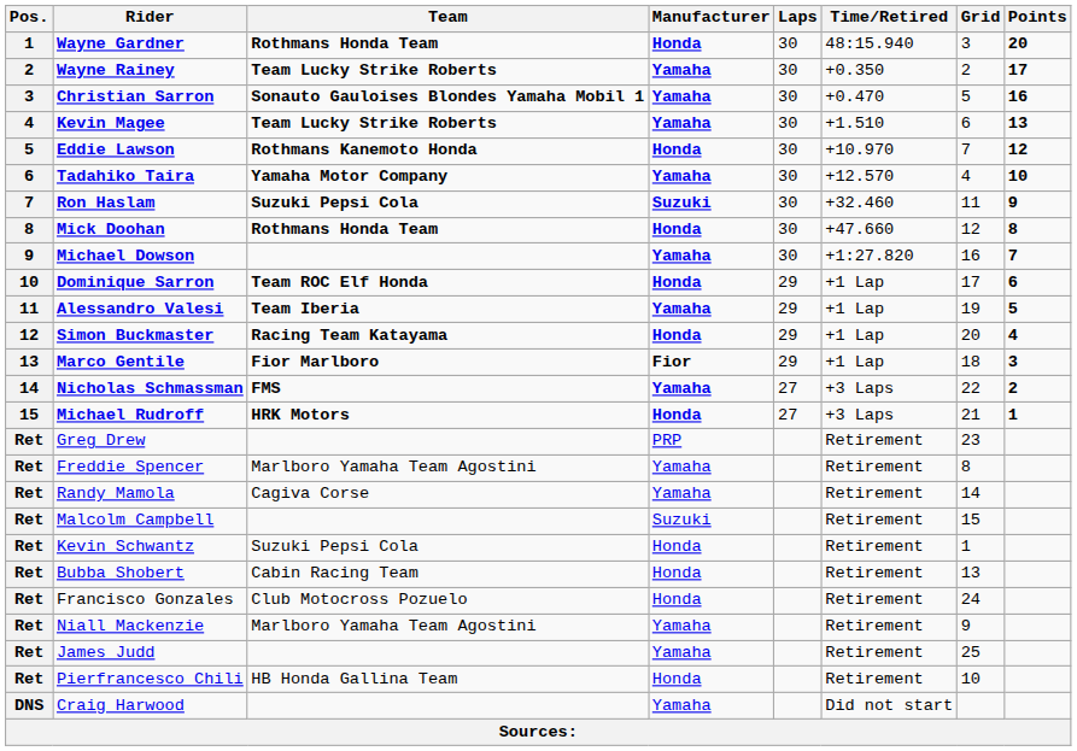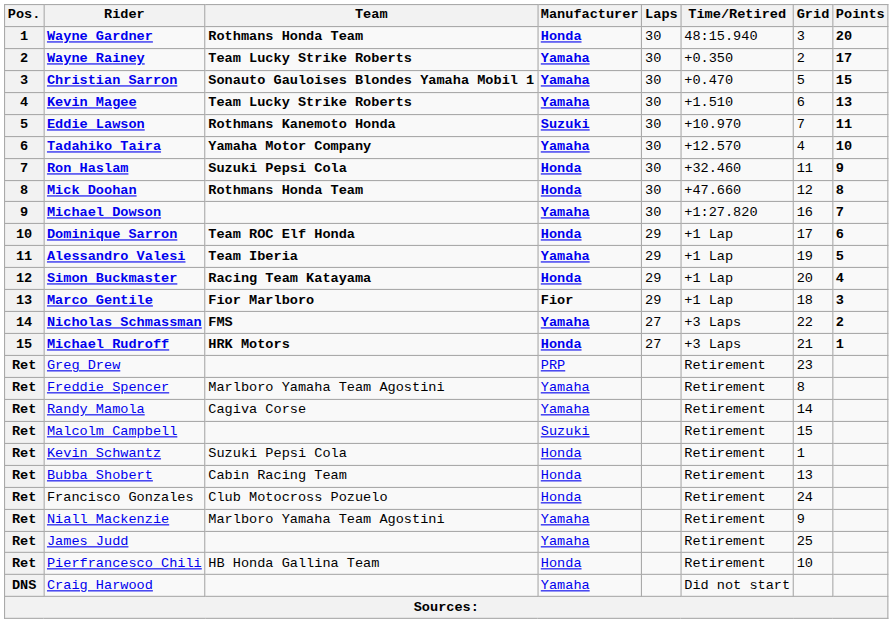 <table class="wikitable" style="font-size: 95%;">
 <tr>
 <th>Pos.</th>
 <th>Rider</th>
 <th>Team</th>
 <th>Manufacturer</th>
 <th>Laps</th>
 <th>Time/Retired</th>
 <th>Grid</th>
 <th>Points</th>
 </tr>
 <tr>
 <th>1</th>
 <td> <strong><a href='#'>Wayne Gardner</a></strong></td>
 <td><strong>Rothmans Honda Team</strong></td>
 <td><strong><a href='#'>Honda</a></strong></td>
 <td>30</td>
 <td>48:15.940</td>
 <td>3</td>
 <td><strong>20</strong></td>
 </tr>
 <tr>
 <th>2</th>
 <td> <strong><a href='#'>Wayne Rainey</a></strong></td>
 <td><strong>Team Lucky Strike Roberts</strong></td>
 <td><strong><a href='#'>Yamaha</a></strong></td>
 <td>30</td>
 <td>+0.350</td>
 <td>2</td>
 <td><strong>17</strong></td>
 </tr>
 <tr>
 <th>3</th>
 <td> <strong><a href='#'>Christian Sarron</a></strong></td>
 <td><strong>Sonauto Gauloises Blondes Yamaha Mobil 1</strong></td>
 <td><strong><a href='#'>Yamaha</a></strong></td>
 <td>30</td>
 <td>+0.470</td>
 <td>5</td>
-<td><strong>16</strong></td>
+<td><strong>15</strong></td>
 </tr>
 <tr>
 <th>4</th>
 <td> <strong><a href='#'>Kevin Magee</a></strong></td>
 <td><strong>Team Lucky Strike Roberts</strong></td>
 <td><strong><a href='#'>Yamaha</a></strong></td>
 <td>30</td>
 <td>+1.510</td>
 <td>6</td>
 <td><strong>13</strong></td>
 </tr>
 <tr>
 <th>5</th>
 <td> <strong><a href='#'>Eddie Lawson</a></strong></td>
 <td><strong>Rothmans Kanemoto Honda</strong></td>
-<td><strong><a href='#'>Honda</a></strong></td>
+<td><strong><a href='#'>Suzuki</a></strong></td>
 <td>30</td>
 <td>+10.970</td>
 <td>7</td>
-<td><strong>12</strong></td>
+<td><strong>11</strong></td>
 </tr>
 <tr>
 <th>6</th>
 <td> <strong><a href='#'>Tadahiko Taira</a></strong></td>
 <td><strong>Yamaha Motor Company</strong></td>
 <td><strong><a href='#'>Yamaha</a></strong></td>
 <td>30</td>
 <td>+12.570</td>
 <td>4</td>
 <td><strong>10</strong></td>
 </tr>
 <tr>
 <th>7</th>
 <td> <strong><a href='#'>Ron Haslam</a></strong></td>
 <td><strong>Suzuki Pepsi Cola</strong></td>
-<td><strong><a href='#'>Suzuki</a></strong></td>
+<td><strong><a href='#'>Honda</a></strong></td>
 <td>30</td>
 <td>+32.460</td>
 <td>11</td>
 <td><strong>9</strong></td>
 </tr>
 <tr>
 <th>8</th>
 <td> <strong><a href='#'>Mick Doohan</a></strong></td>
 <td><strong>Rothmans Honda Team</strong></td>
 <td><strong><a href='#'>Honda</a></strong></td>
 <td>30</td>
 <td>+47.660</td>
 <td>12</td>
 <td><strong>8</strong></td>
 </tr>
 <tr>
 <th>9</th>
 <td> <strong><a href='#'>Michael Dowson</a></strong></td>
 <td></td>
 <td><strong><a href='#'>Yamaha</a></strong></td>
 <td>30</td>
 <td>+1:27.820</td>
 <td>16</td>
 <td><strong>7</strong></td>
 </tr>
 <tr>
 <th>10</th>
 <td> <strong><a href='#'>Dominique Sarron</a></strong></td>
 <td><strong>Team ROC Elf Honda</strong></td>
 <td><strong><a href='#'>Honda</a></strong></td>
 <td>29</td>
 <td>+1 Lap</td>
 <td>17</td>
 <td><strong>6</strong></td>
 </tr>
 <tr>
 <th>11</th>
 <td> <strong><a href='#'>Alessandro Valesi</a></strong></td>
 <td><strong>Team Iberia</strong></td>
 <td><strong><a href='#'>Yamaha</a></strong></td>
 <td>29</td>
 <td>+1 Lap</td>
 <td>19</td>
 <td><strong>5</strong></td>
 </tr>
 <tr>
 <th>12</th>
 <td> <strong><a href='#'>Simon Buckmaster</a></strong></td>
 <td><strong>Racing Team Katayama</strong></td>
 <td><strong><a href='#'>Honda</a></strong></td>
 <td>29</td>
 <td>+1 Lap</td>
 <td>20</td>
 <td><strong>4</strong></td>
 </tr>
 <tr>
 <th>13</th>
 <td> <strong><a href='#'>Marco Gentile</a></strong></td>
 <td><strong>Fior Marlboro</strong></td>
 <td><strong>Fior</strong></td>
 <td>29</td>
 <td>+1 Lap</td>
 <td>18</td>
 <td><strong>3</strong></td>
 </tr>
 <tr>
 <th>14</th>
 <td> <strong><a href='#'>Nicholas Schmassman</a></strong></td>
 <td><strong>FMS</strong></td>
 <td><strong><a href='#'>Yamaha</a></strong></td>
 <td>27</td>
 <td>+3 Laps</td>
 <td>22</td>
 <td><strong>2</strong></td>
 </tr>
 <tr>
 <th>15</th>
 <td> <strong><a href='#'>Michael Rudroff</a></strong></td>
 <td><strong>HRK Motors</strong></td>
 <td><strong><a href='#'>Honda</a></strong></td>
 <td>27</td>
 <td>+3 Laps</td>
 <td>21</td>
 <td><strong>1</strong></td>
 </tr>
 <tr>
 <th>Ret</th>
 <td> <a href='#'>Greg Drew</a></td>
 <td></td>
 <td><a href='#'>PRP</a></td>
 <td></td>
 <td>Retirement</td>
 <td>23</td>
 <td></td>
 </tr>
 <tr>
 <th>Ret</th>
 <td> <a href='#'>Freddie Spencer</a></td>
 <td>Marlboro Yamaha Team Agostini</td>
 <td><a href='#'>Yamaha</a></td>
 <td></td>
 <td>Retirement</td>
 <td>8</td>
 <td></td>
 </tr>
 <tr>
 <th>Ret</th>
 <td> <a href='#'>Randy Mamola</a></td>
 <td>Cagiva Corse</td>
 <td><a href='#'>Yamaha</a></td>
 <td></td>
 <td>Retirement</td>
 <td>14</td>
 <td></td>
 </tr>
 <tr>
 <th>Ret</th>
 <td> <a href='#'>Malcolm Campbell</a></td>
 <td></td>
 <td><a href='#'>Suzuki</a></td>
 <td></td>
 <td>Retirement</td>
 <td>15</td>
 <td></td>
 </tr>
 <tr>
 <th>Ret</th>
 <td> <a href='#'>Kevin Schwantz</a></td>
 <td>Suzuki Pepsi Cola</td>
 <td><a href='#'>Honda</a></td>
 <td></td>
 <td>Retirement</td>
 <td>1</td>
 <td></td>
 </tr>
 <tr>
 <th>Ret</th>
 <td> <a href='#'>Bubba Shobert</a></td>
 <td>Cabin Racing Team</td>
 <td><a href='#'>Honda</a></td>
 <td></td>
 <td>Retirement</td>
 <td>13</td>
 <td></td>
 </tr>
 <tr>
 <th>Ret</th>
 <td> Francisco Gonzales</td>
 <td>Club Motocross Pozuelo</td>
 <td><a href='#'>Honda</a></td>
 <td></td>
 <td>Retirement</td>
 <td>24</td>
 <td></td>
 </tr>
 <tr>
 <th>Ret</th>
 <td> <a href='#'>Niall Mackenzie</a></td>
 <td>Marlboro Yamaha Team Agostini</td>
 <td><a href='#'>Yamaha</a></td>
 <td></td>
 <td>Retirement</td>
 <td>9</td>
 <td></td>
 </tr>
 <tr>
 <th>Ret</th>
 <td> <a href='#'>James Judd</a></td>
 <td></td>
 <td><a href='#'>Yamaha</a></td>
 <td></td>
 <td>Retirement</td>
 <td>25</td>
 <td></td>
 </tr>
 <tr>
 <th>Ret</th>
 <td> <a href='#'>Pierfrancesco Chili</a></td>
 <td>HB Honda Gallina Team</td>
 <td><a href='#'>Honda</a></td>
 <td></td>
 <td>Retirement</td>
 <td>10</td>
 <td></td>
 </tr>
 <tr>
 <th>DNS</th>
 <td> <a href='#'>Craig Harwood</a></td>
 <td></td>
 <td><a href='#'>Yamaha</a></td>
 <td></td>
 <td>Did not start</td>
 <td></td>
 <td></td>
 </tr>
 <tr>
 <th colspan="10">Sources:</th>
 </tr>
 </table>
